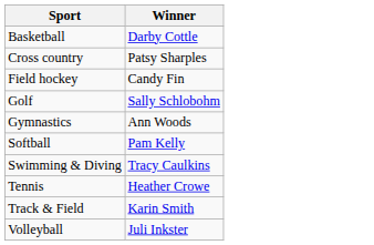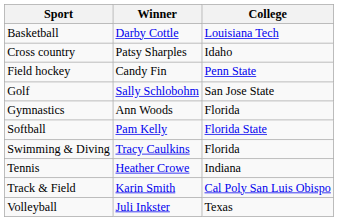 <table class="wikitable">
 <tr>
 <th>Sport</th>
 <th>Winner</th>
+<th>College</th>
 </tr>
 <tr>
 <td>Basketball</td>
 <td><a href='#'>Darby Cottle</a></td>
+<td><a href='#'>Louisiana Tech</a></td>
 </tr>
 <tr>
 <td>Cross country</td>
 <td>Patsy Sharples</td>
+<td>Idaho</td>
 </tr>
 <tr>
 <td>Field hockey</td>
 <td>Candy Fin</td>
+<td><a href='#'>Penn State</a></td>
 </tr>
 <tr>
 <td>Golf</td>
 <td><a href='#'>Sally Schlobohm</a></td>
+<td>San Jose State</td>
 </tr>
 <tr>
 <td>Gymnastics</td>
 <td>Ann Woods</td>
+<td>Florida</td>
 </tr>
 <tr>
 <td>Softball</td>
 <td><a href='#'>Pam Kelly</a></td>
+<td><a href='#'>Florida State</a></td>
 </tr>
 <tr>
 <td>Swimming & Diving</td>
 <td><a href='#'>Tracy Caulkins</a></td>
+<td>Florida</td>
 </tr>
 <tr>
 <td>Tennis</td>
 <td><a href='#'>Heather Crowe</a></td>
+<td>Indiana</td>
 </tr>
 <tr>
 <td>Track & Field</td>
 <td><a href='#'>Karin Smith</a></td>
+<td><a href='#'>Cal Poly San Luis Obispo</a></td>
 </tr>
 <tr>
 <td>Volleyball</td>
 <td><a href='#'>Juli Inkster</a></td>
+<td>Texas</td>
 </tr>
 </table>
